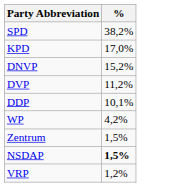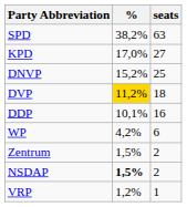 <table class="wikitable">
 <tr>
 <th>Party Abbreviation</th>
 <th>%</th>
+<th>seats</th>
 </tr>
 <tr>
 <td><a href='#'>SPD</a></td>
 <td>38,2%</td>
+<td>63</td>
 </tr>
 <tr>
 <td><a href='#'>KPD</a></td>
 <td>17,0%</td>
+<td>27</td>
 </tr>
 <tr>
 <td><a href='#'>DNVP</a></td>
 <td>15,2%</td>
+<td>25</td>
 </tr>
 <tr>
 <td><a href='#'>DVP</a></td>
-<td>11,2%</td>
+<td style="background: gold;">11,2%</td>
+<td>18</td>
 </tr>
 <tr>
 <td><a href='#'>DDP</a></td>
 <td>10,1%</td>
+<td>16</td>
 </tr>
 <tr>
 <td><a href='#'>WP</a></td>
 <td>4,2%</td>
+<td>6</td>
 </tr>
 <tr>
 <td><a href='#'>Zentrum</a></td>
 <td>1,5%</td>
+<td>2</td>
 </tr>
 <tr>
 <td><a href='#'>NSDAP</a></td>
 <td><strong>1,5%</strong></td>
+<td>2</td>
 </tr>
 <tr>
 <td><a href='#'>VRP</a></td>
 <td>1,2%</td>
+<td>1</td>
 </tr>
 </table>
